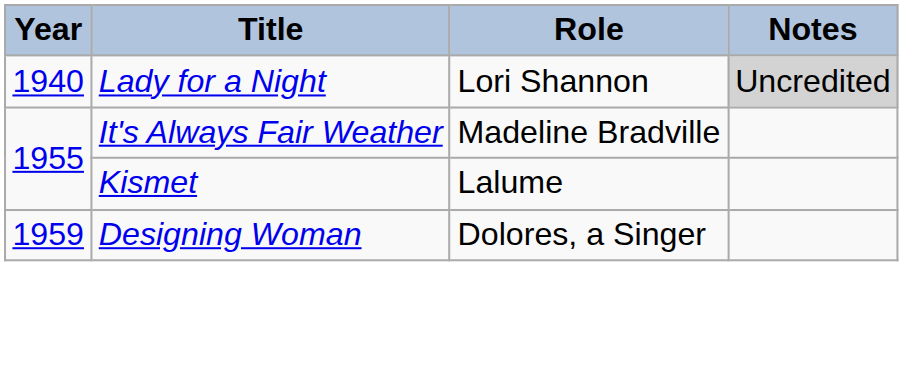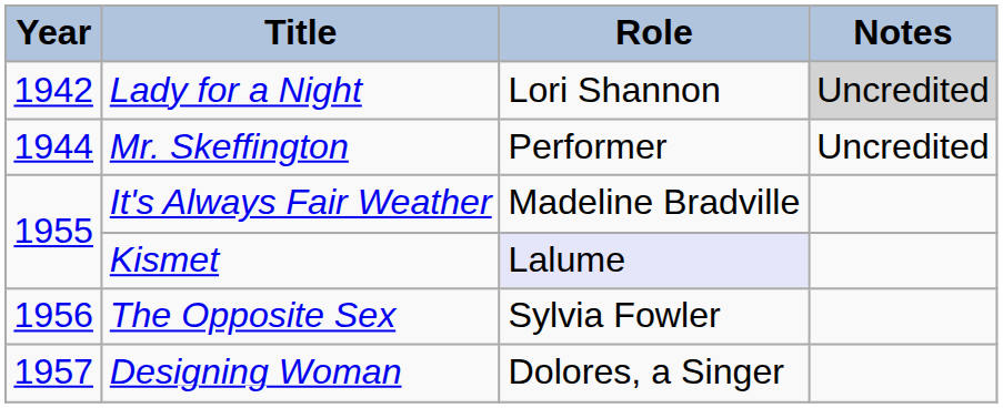 <table class="wikitable">
 <tr>
 <th style="background:#B0C4DE;">Year</th>
 <th style="background:#B0C4DE;">Title</th>
 <th style="background:#B0C4DE;">Role</th>
 <th style="background:#B0C4DE;">Notes</th>
 </tr>
 <tr>
-<td><a href='#'>1940</a></td>
+<td><a href='#'>1942</a></td>
 <td><em><a href='#'>Lady for a Night</a></em></td>
 <td>Lori Shannon</td>
 <td style="background: lightgrey;">Uncredited</td>
+</tr>
+<tr>
+<td><a href='#'>1944</a></td>
+<td><em><a href='#'>Mr. Skeffington</a></em></td>
+<td>Performer</td>
+<td>Uncredited</td>
 </tr>
 <tr>
 <td rowspan=2><a href='#'>1955</a></td>
 <td><em><a href='#'>It's Always Fair Weather</a></em></td>
 <td>Madeline Bradville</td>
 <td></td>
 </tr>
 <tr>
 <td><em><a href='#'>Kismet</a></em></td>
-<td>Lalume</td>
+<td style="background: lavender;">Lalume</td>
 <td></td>
 </tr>
 <tr>
-<td><a href='#'>1959</a></td>
+<td><a href='#'>1956</a></td>
+<td><em><a href='#'>The Opposite Sex</a></em></td>
+<td>Sylvia Fowler</td>
+<td></td>
+</tr>
+<tr>
+<td><a href='#'>1957</a></td>
 <td><em><a href='#'>Designing Woman</a></em></td>
 <td>Dolores, a Singer</td>
 <td></td>
 </tr>
 </table>
